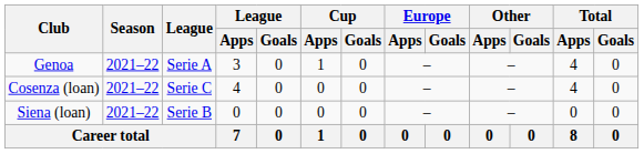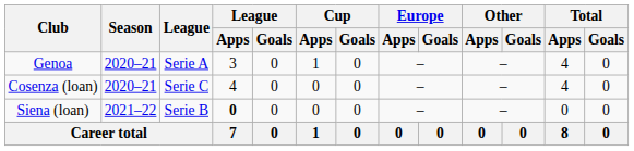 <table class="wikitable" style="text-align:center">
 <tr>
 <th rowspan="2">Club</th>
 <th rowspan="2">Season</th>
 <th rowspan="2">League</th>
 <th colspan="2">League</th>
 <th colspan="2">Cup</th>
 <th colspan="2"><a href='#'>Europe</a></th>
 <th colspan="2">Other</th>
 <th colspan="2">Total</th>
 </tr>
 <tr>
 <th>Apps</th>
 <th>Goals</th>
 <th>Apps</th>
 <th>Goals</th>
 <th>Apps</th>
 <th>Goals</th>
 <th>Apps</th>
 <th>Goals</th>
 <th>Apps</th>
 <th>Goals</th>
 </tr>
 <tr>
 <td><a href='#'>Genoa</a></td>
-<td><a href='#'>2021–22</a></td>
+<td><a href='#'>2020–21</a></td>
 <td><a href='#'>Serie A</a></td>
 <td>3</td>
 <td>0</td>
 <td>1</td>
 <td>0</td>
 <td colspan="2">–</td>
 <td colspan="2">–</td>
 <td>4</td>
 <td>0</td>
 </tr>
 <tr>
 <td><a href='#'>Cosenza</a> (loan)</td>
-<td><a href='#'>2021–22</a></td>
+<td><a href='#'>2020–21</a></td>
 <td><a href='#'>Serie C</a></td>
 <td>4</td>
 <td>0</td>
 <td>0</td>
 <td>0</td>
 <td colspan="2">–</td>
 <td colspan="2">–</td>
 <td>4</td>
 <td>0</td>
 </tr>
 <tr>
 <td><a href='#'>Siena</a> (loan)</td>
 <td><a href='#'>2021–22</a></td>
 <td><a href='#'>Serie B</a></td>
-<td>0</td>
+<td><strong>0</strong></td>
 <td>0</td>
 <td>0</td>
 <td>0</td>
 <td colspan="2">–</td>
 <td colspan="2">–</td>
 <td>0</td>
 <td>0</td>
 </tr>
 <tr>
 <th colspan="3">Career total</th>
 <th>7</th>
 <th>0</th>
 <th>1</th>
 <th>0</th>
 <th>0</th>
 <th>0</th>
 <th>0</th>
 <th>0</th>
 <th>8</th>
 <th>0</th>
 </tr>
 </table>
